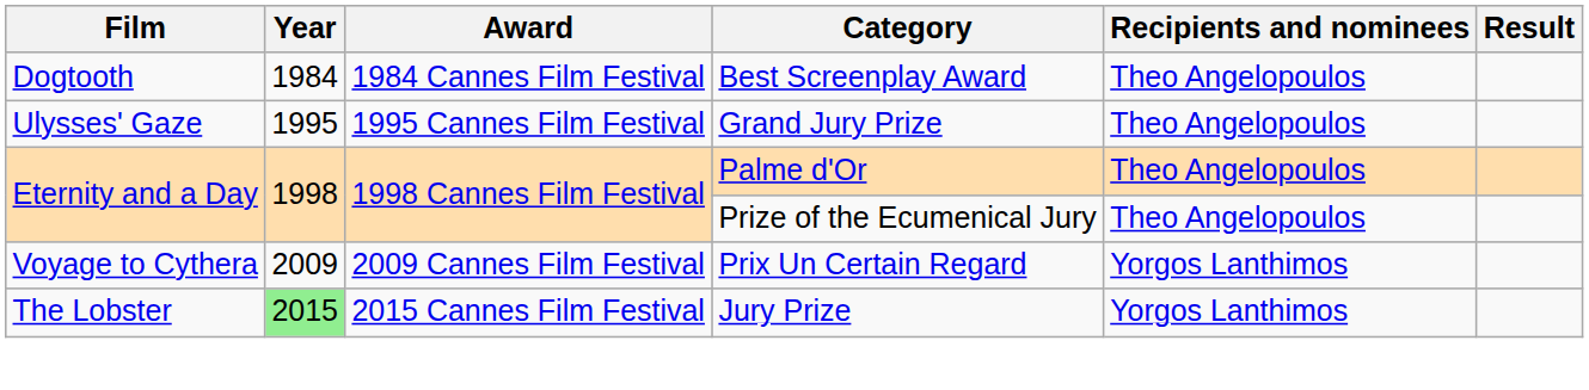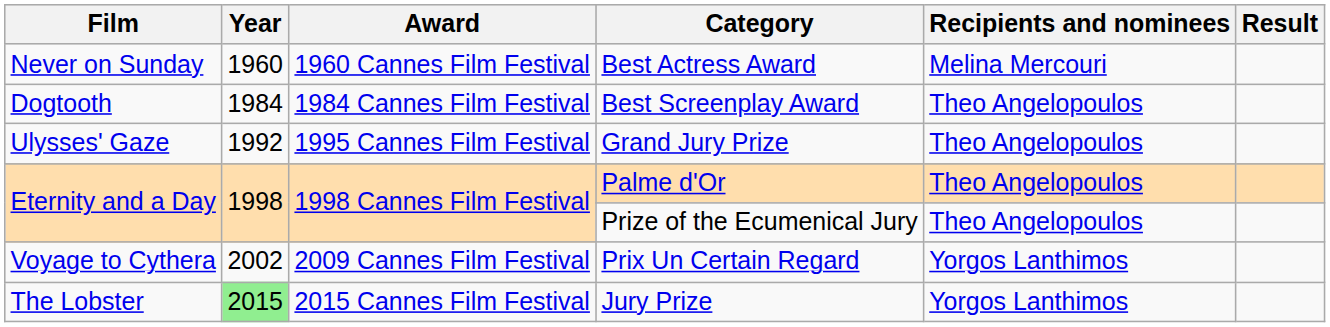 <table class="wikitable">
 <tr>
 <th>Film</th>
 <th>Year</th>
 <th>Award</th>
 <th>Category</th>
 <th>Recipients and nominees</th>
 <th>Result</th>
+</tr>
+<tr>
+<td><a href='#'>Never on Sunday</a></td>
+<td>1960</td>
+<td><a href='#'>1960 Cannes Film Festival</a></td>
+<td><a href='#'>Best Actress Award</a></td>
+<td><a href='#'>Melina Mercouri</a></td>
+<td></td>
 </tr>
 <tr>
 <td><a href='#'>Dogtooth</a></td>
 <td>1984</td>
 <td><a href='#'>1984 Cannes Film Festival</a></td>
 <td><a href='#'>Best Screenplay Award</a></td>
 <td><a href='#'>Theo Angelopoulos</a></td>
 <td></td>
 </tr>
 <tr>
 <td><a href='#'>Ulysses' Gaze</a></td>
-<td>1995</td>
+<td>1992</td>
 <td><a href='#'>1995 Cannes Film Festival</a></td>
 <td><a href='#'>Grand Jury Prize</a></td>
 <td><a href='#'>Theo Angelopoulos</a></td>
 <td></td>
 </tr>
 <tr style="background:#FFDEAD;">
 <td rowspan="2"><a href='#'>Eternity and a Day</a></td>
 <td rowspan="2">1998</td>
 <td rowspan="2"><a href='#'>1998 Cannes Film Festival</a></td>
 <td><a href='#'>Palme d'Or</a></td>
 <td><a href='#'>Theo Angelopoulos</a></td>
 <td></td>
 </tr>
 <tr>
 <td>Prize of the Ecumenical Jury</td>
 <td><a href='#'>Theo Angelopoulos</a></td>
 <td></td>
 </tr>
 <tr>
 <td><a href='#'>Voyage to Cythera</a></td>
-<td>2009</td>
+<td>2002</td>
 <td><a href='#'>2009 Cannes Film Festival</a></td>
 <td><a href='#'>Prix Un Certain Regard</a></td>
 <td><a href='#'>Yorgos Lanthimos</a></td>
 <td></td>
 </tr>
 <tr>
 <td><a href='#'>The Lobster</a></td>
 <td style="background: lightgreen;">2015</td>
 <td><a href='#'>2015 Cannes Film Festival</a></td>
 <td><a href='#'>Jury Prize</a></td>
 <td><a href='#'>Yorgos Lanthimos</a></td>
 <td></td>
 </tr>
 </table>
